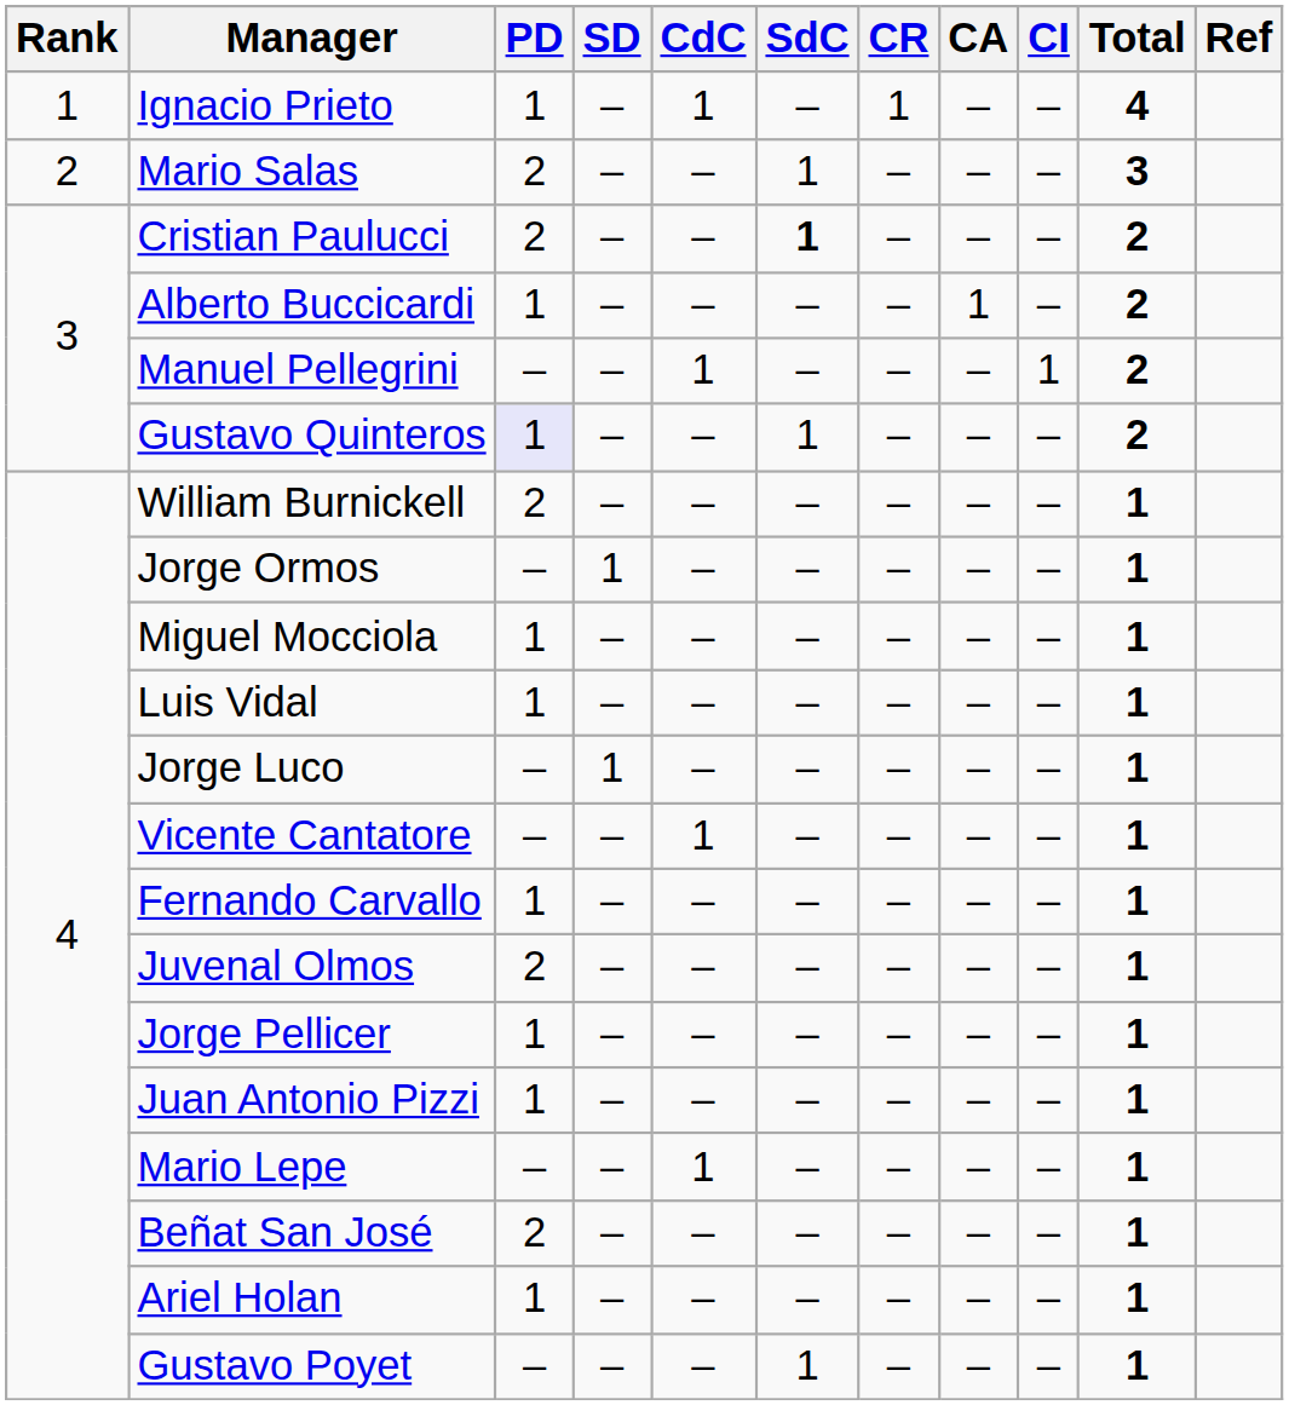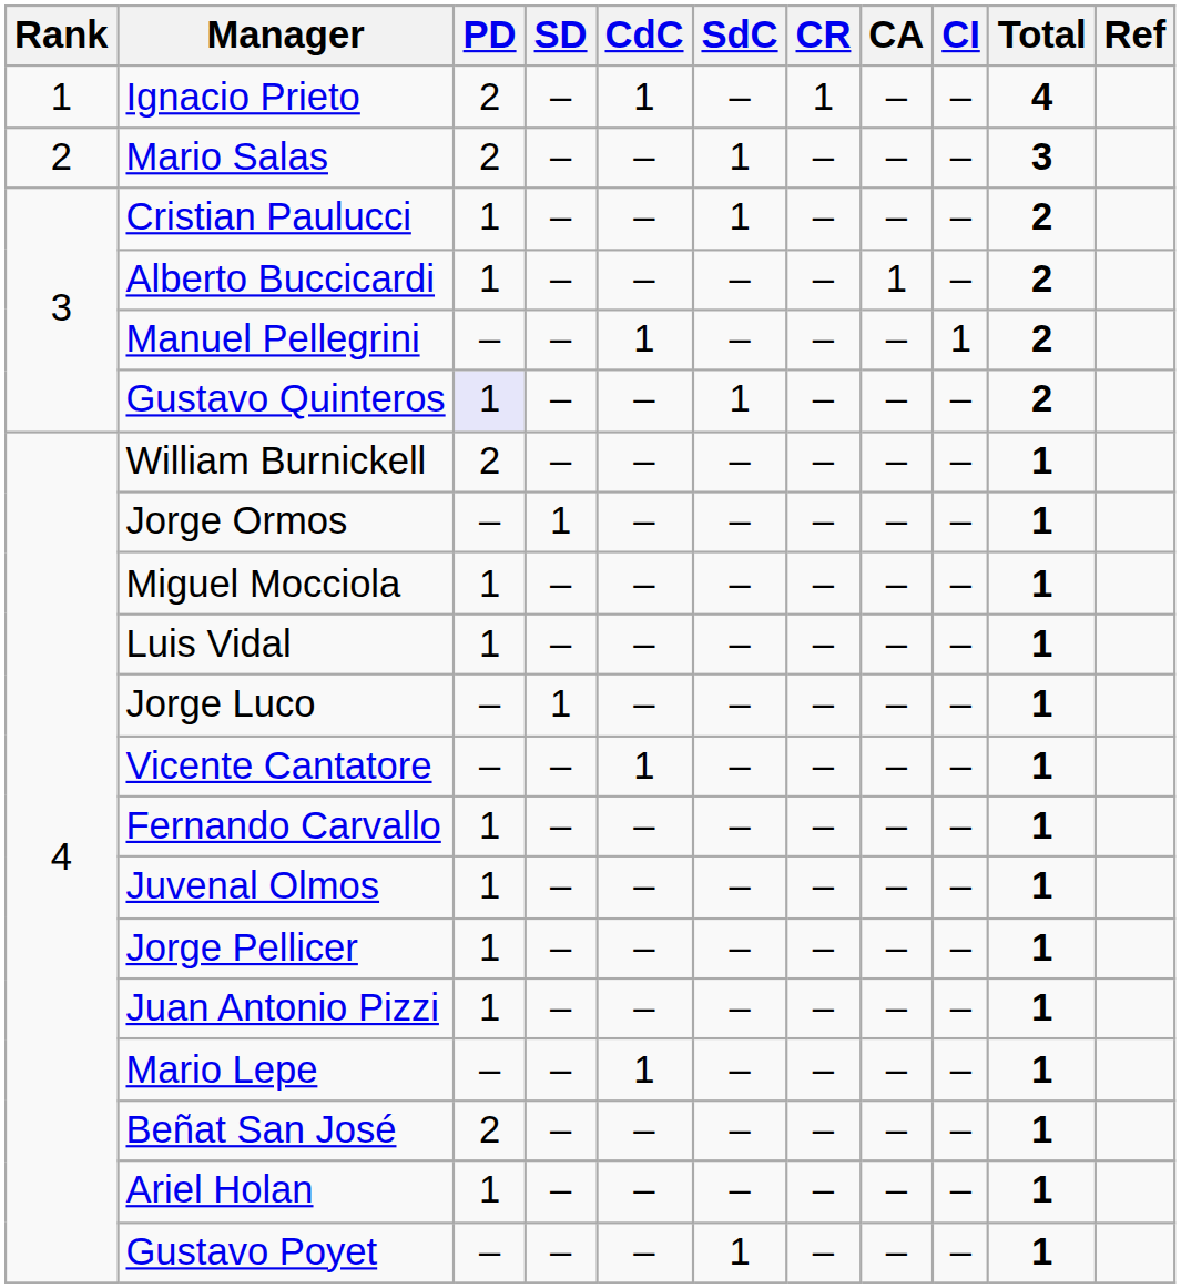 <table class="wikitable sortable" style="text-align: center">
 <tr>
 <th>Rank</th>
 <th>Manager</th>
 <th><a href='#'>PD</a></th>
 <th><a href='#'>SD</a></th>
 <th><a href='#'>CdC</a></th>
 <th><a href='#'>SdC</a></th>
 <th><a href='#'>CR</a></th>
 <th>CA</th>
 <th><a href='#'>CI</a></th>
 <th>Total</th>
 <th>Ref</th>
 </tr>
 <tr>
 <td>1</td>
 <td align="left"> <a href='#'>Ignacio Prieto</a></td>
-<td>1</td>
+<td>2</td>
 <td>–</td>
 <td>1</td>
 <td>–</td>
 <td>1</td>
 <td>–</td>
 <td>–</td>
 <td><strong>4</strong></td>
 <td></td>
 </tr>
 <tr>
 <td>2</td>
 <td align="left"> <a href='#'>Mario Salas</a></td>
 <td>2</td>
 <td>–</td>
 <td>–</td>
 <td>1</td>
 <td>–</td>
 <td>–</td>
 <td>–</td>
 <td><strong>3</strong></td>
 <td></td>
 </tr>
 <tr>
 <td rowspan="4">3</td>
 <td align="left"> <a href='#'>Cristian Paulucci</a></td>
-<td>2</td>
+<td>1</td>
 <td>–</td>
 <td>–</td>
-<td><strong>1</strong></td>
+<td>1</td>
 <td>–</td>
 <td>–</td>
 <td>–</td>
 <td><strong>2</strong></td>
 <td></td>
 </tr>
 <tr>
 <td align="left"> <a href='#'>Alberto Buccicardi</a></td>
 <td>1</td>
 <td>–</td>
 <td>–</td>
 <td>–</td>
 <td>–</td>
 <td>1</td>
 <td>–</td>
 <td><strong>2</strong></td>
 <td></td>
 </tr>
 <tr>
 <td align="left"> <a href='#'>Manuel Pellegrini</a></td>
 <td>–</td>
 <td>–</td>
 <td>1</td>
 <td>–</td>
 <td>–</td>
 <td>–</td>
 <td>1</td>
 <td><strong>2</strong></td>
 <td></td>
 </tr>
 <tr>
 <td align="left"> <a href='#'>Gustavo Quinteros</a></td>
 <td style="background: lavender;">1</td>
 <td>–</td>
 <td>–</td>
 <td>1</td>
 <td>–</td>
 <td>–</td>
 <td>–</td>
 <td><strong>2</strong></td>
 <td></td>
 </tr>
 <tr>
 <td rowspan="14">4</td>
 <td align="left"> William Burnickell</td>
 <td>2</td>
 <td>–</td>
 <td>–</td>
 <td>–</td>
 <td>–</td>
 <td>–</td>
 <td>–</td>
 <td><strong>1</strong></td>
 <td></td>
 </tr>
 <tr>
 <td align="left"> Jorge Ormos</td>
 <td>–</td>
 <td>1</td>
 <td>–</td>
 <td>–</td>
 <td>–</td>
 <td>–</td>
 <td>–</td>
 <td><strong>1</strong></td>
 <td></td>
 </tr>
 <tr>
 <td align="left"> Miguel Mocciola</td>
 <td>1</td>
 <td>–</td>
 <td>–</td>
 <td>–</td>
 <td>–</td>
 <td>–</td>
 <td>–</td>
 <td><strong>1</strong></td>
 <td></td>
 </tr>
 <tr>
 <td align="left"> Luis Vidal</td>
 <td>1</td>
 <td>–</td>
 <td>–</td>
 <td>–</td>
 <td>–</td>
 <td>–</td>
 <td>–</td>
 <td><strong>1</strong></td>
 <td></td>
 </tr>
 <tr>
 <td align="left"> Jorge Luco</td>
 <td>–</td>
 <td>1</td>
 <td>–</td>
 <td>–</td>
 <td>–</td>
 <td>–</td>
 <td>–</td>
 <td><strong>1</strong></td>
 <td></td>
 </tr>
 <tr>
 <td align="left"> <a href='#'>Vicente Cantatore</a></td>
 <td>–</td>
 <td>–</td>
 <td>1</td>
 <td>–</td>
 <td>–</td>
 <td>–</td>
 <td>–</td>
 <td><strong>1</strong></td>
 <td></td>
 </tr>
 <tr>
 <td align="left"> <a href='#'>Fernando Carvallo</a></td>
 <td>1</td>
 <td>–</td>
 <td>–</td>
 <td>–</td>
 <td>–</td>
 <td>–</td>
 <td>–</td>
 <td><strong>1</strong></td>
 <td></td>
 </tr>
 <tr>
 <td align="left"> <a href='#'>Juvenal Olmos</a></td>
-<td>2</td>
+<td>1</td>
 <td>–</td>
 <td>–</td>
 <td>–</td>
 <td>–</td>
 <td>–</td>
 <td>–</td>
 <td><strong>1</strong></td>
 <td></td>
 </tr>
 <tr>
 <td align="left"> <a href='#'>Jorge Pellicer</a></td>
 <td>1</td>
 <td>–</td>
 <td>–</td>
 <td>–</td>
 <td>–</td>
 <td>–</td>
 <td>–</td>
 <td><strong>1</strong></td>
 <td></td>
 </tr>
 <tr>
 <td align="left"> <a href='#'>Juan Antonio Pizzi</a></td>
 <td>1</td>
 <td>–</td>
 <td>–</td>
 <td>–</td>
 <td>–</td>
 <td>–</td>
 <td>–</td>
 <td><strong>1</strong></td>
 <td></td>
 </tr>
 <tr>
 <td align="left"> <a href='#'>Mario Lepe</a></td>
 <td>–</td>
 <td>–</td>
 <td>1</td>
 <td>–</td>
 <td>–</td>
 <td>–</td>
 <td>–</td>
 <td><strong>1</strong></td>
 <td></td>
 </tr>
 <tr>
 <td align="left"> <a href='#'>Beñat San José</a></td>
 <td>2</td>
 <td>–</td>
 <td>–</td>
 <td>–</td>
 <td>–</td>
 <td>–</td>
 <td>–</td>
 <td><strong>1</strong></td>
 <td></td>
 </tr>
 <tr>
 <td align="left"> <a href='#'>Ariel Holan</a></td>
 <td>1</td>
 <td>–</td>
 <td>–</td>
 <td>–</td>
 <td>–</td>
 <td>–</td>
 <td>–</td>
 <td><strong>1</strong></td>
 <td></td>
 </tr>
 <tr>
 <td align="left"> <a href='#'>Gustavo Poyet</a></td>
 <td>–</td>
 <td>–</td>
 <td>–</td>
 <td>1</td>
 <td>–</td>
 <td>–</td>
 <td>–</td>
 <td><strong>1</strong></td>
 <td></td>
 </tr>
 </table>
